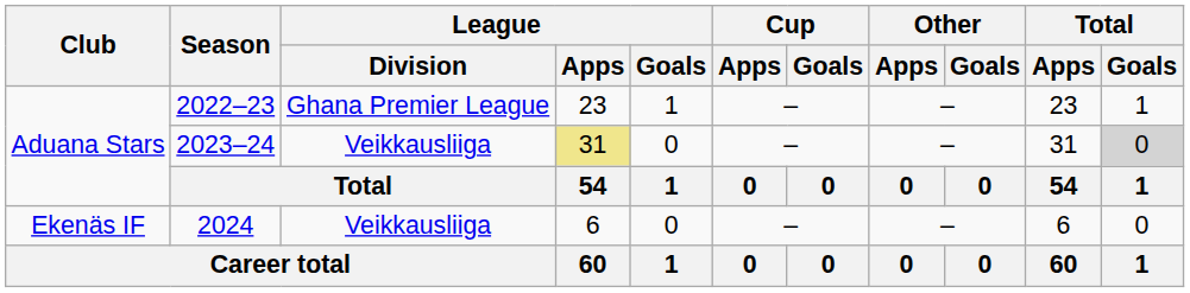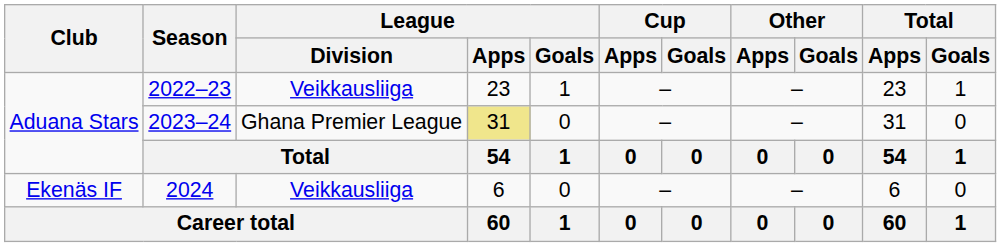 <table class="wikitable" style="text-align:center">
 <tr>
 <th rowspan="2">Club</th>
 <th rowspan="2">Season</th>
 <th colspan="3">League</th>
 <th colspan="2">Cup</th>
 <th colspan="2">Other</th>
 <th colspan="2">Total</th>
 </tr>
 <tr>
 <th>Division</th>
 <th>Apps</th>
 <th>Goals</th>
 <th>Apps</th>
 <th>Goals</th>
 <th>Apps</th>
 <th>Goals</th>
 <th>Apps</th>
 <th>Goals</th>
 </tr>
 <tr>
 <td rowspan=3><a href='#'>Aduana Stars</a></td>
 <td><a href='#'>2022–23</a></td>
-<td><a href='#'>Ghana Premier League</a></td>
+<td><a href='#'>Veikkausliiga</a></td>
 <td>23</td>
 <td>1</td>
 <td colspan=2>–</td>
 <td colspan=2>–</td>
 <td>23</td>
 <td>1</td>
 </tr>
 <tr>
 <td><a href='#'>2023–24</a></td>
-<td><a href='#'>Veikkausliiga</a></td>
+<td>Ghana Premier League</td>
 <td style="background: khaki;">31</td>
 <td>0</td>
 <td colspan=2>–</td>
 <td colspan=2>–</td>
 <td>31</td>
-<td style="background: lightgrey;">0</td>
+<td>0</td>
 </tr>
 <tr>
 <th colspan=2>Total</th>
 <th>54</th>
 <th>1</th>
 <th>0</th>
 <th>0</th>
 <th>0</th>
 <th>0</th>
 <th>54</th>
 <th>1</th>
 </tr>
 <tr>
 <td><a href='#'>Ekenäs IF</a></td>
 <td><a href='#'>2024</a></td>
 <td><a href='#'>Veikkausliiga</a></td>
 <td>6</td>
 <td>0</td>
 <td colspan=2>–</td>
 <td colspan=2>–</td>
 <td>6</td>
 <td>0</td>
 </tr>
 <tr>
 <th colspan="3">Career total</th>
 <th>60</th>
 <th>1</th>
 <th>0</th>
 <th>0</th>
 <th>0</th>
 <th>0</th>
 <th>60</th>
 <th>1</th>
 </tr>
 </table>
